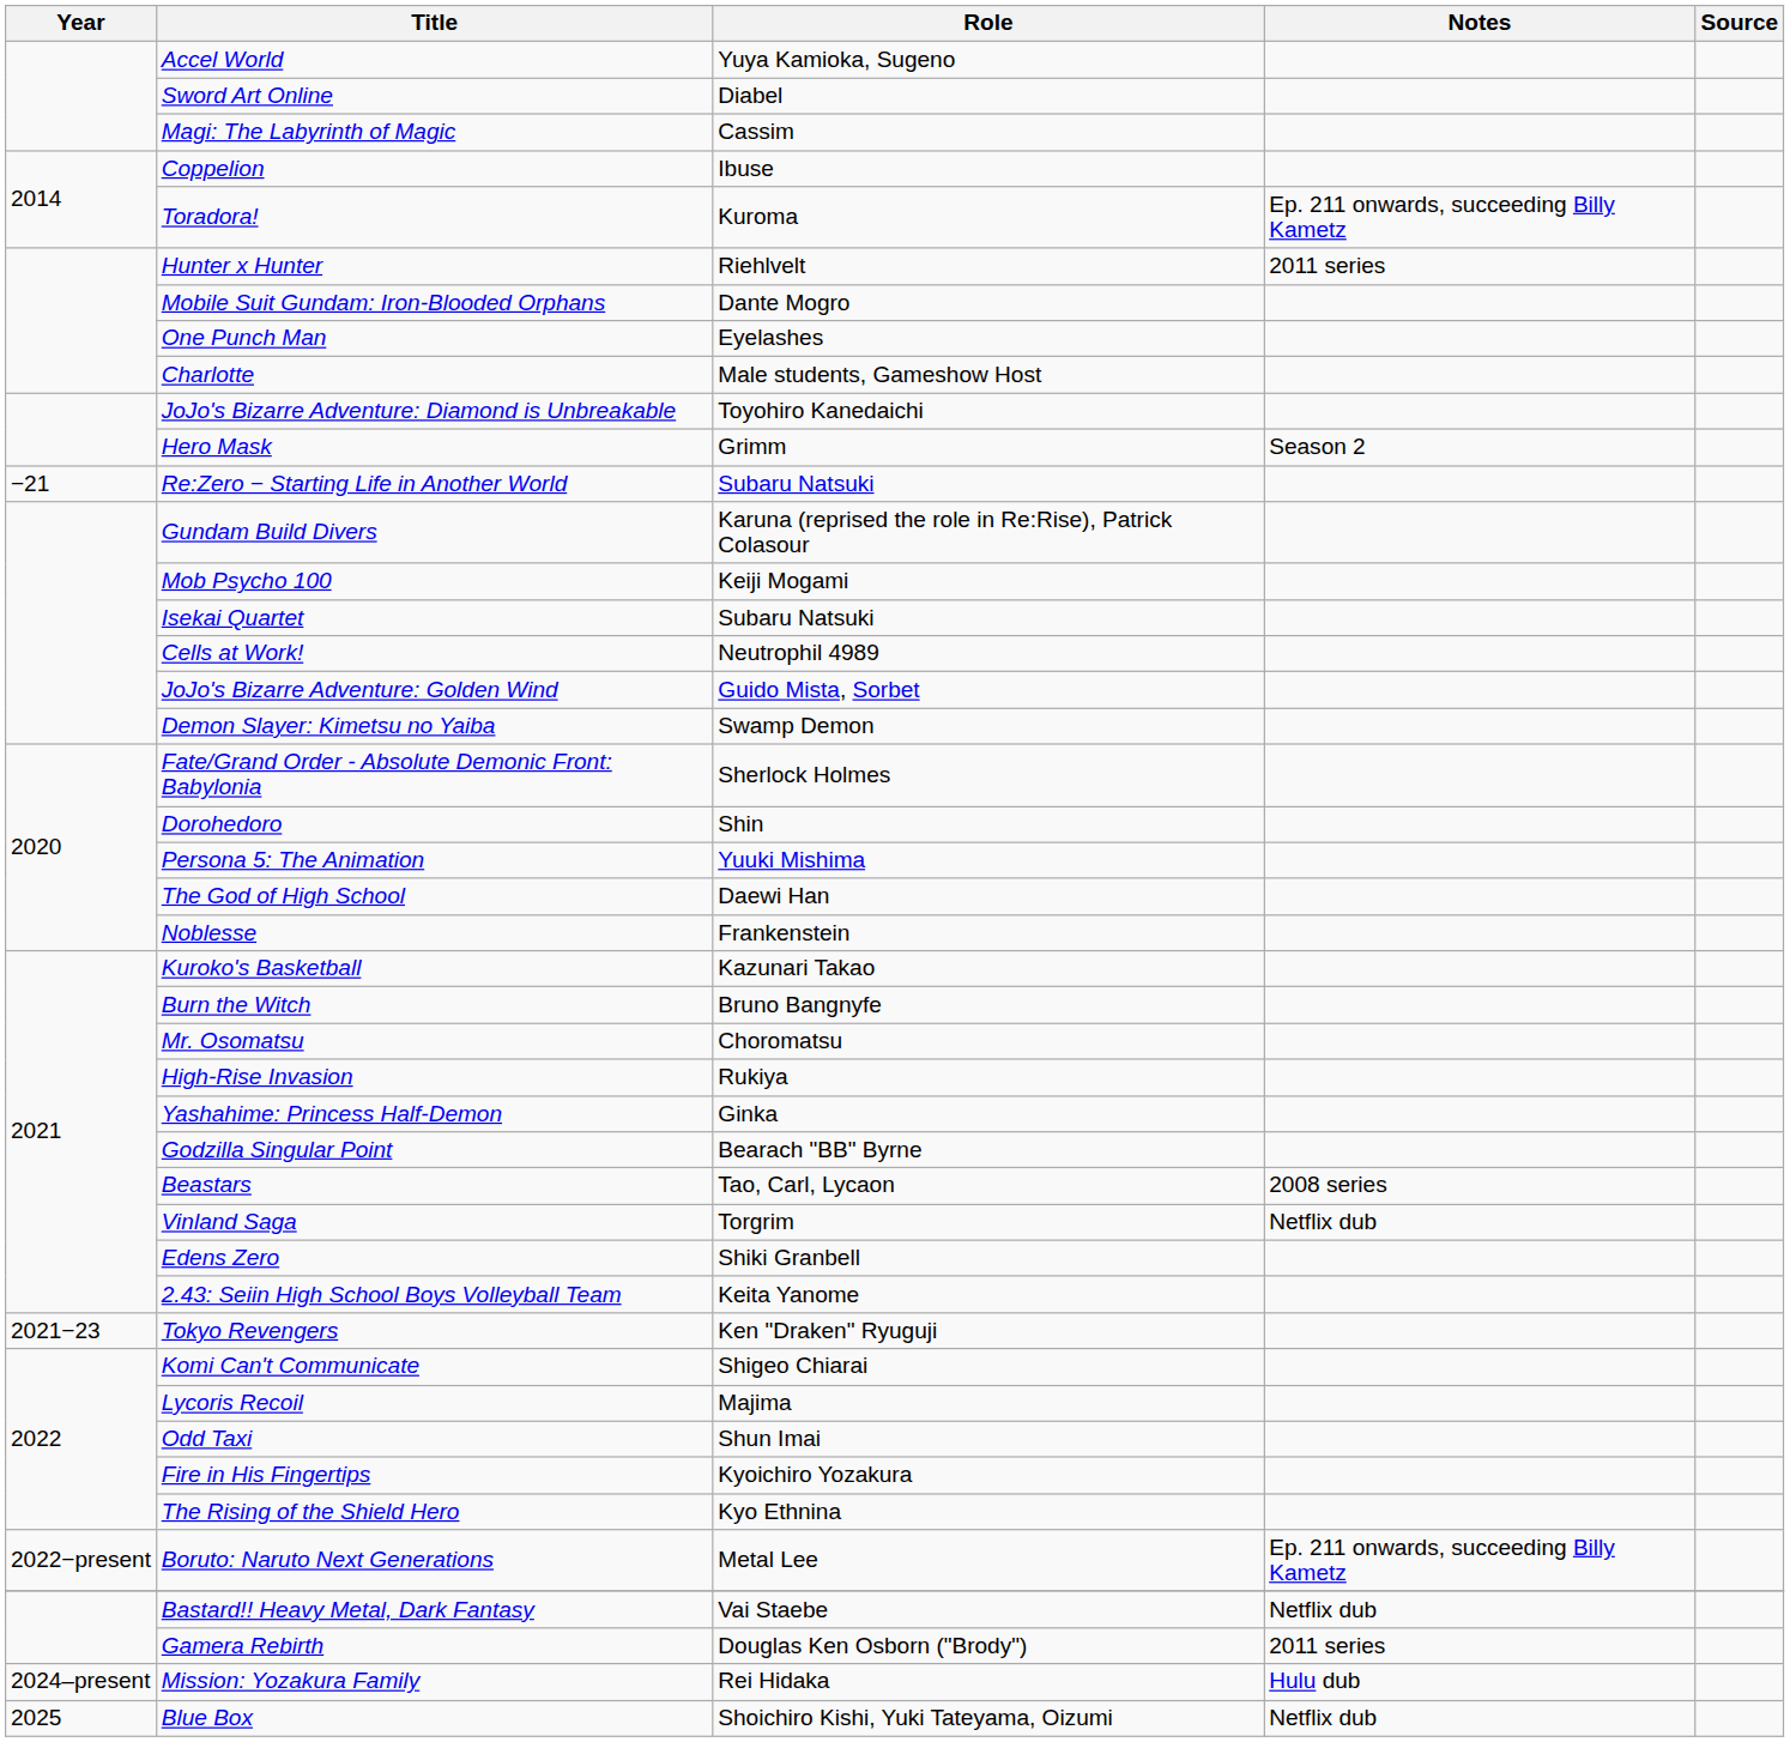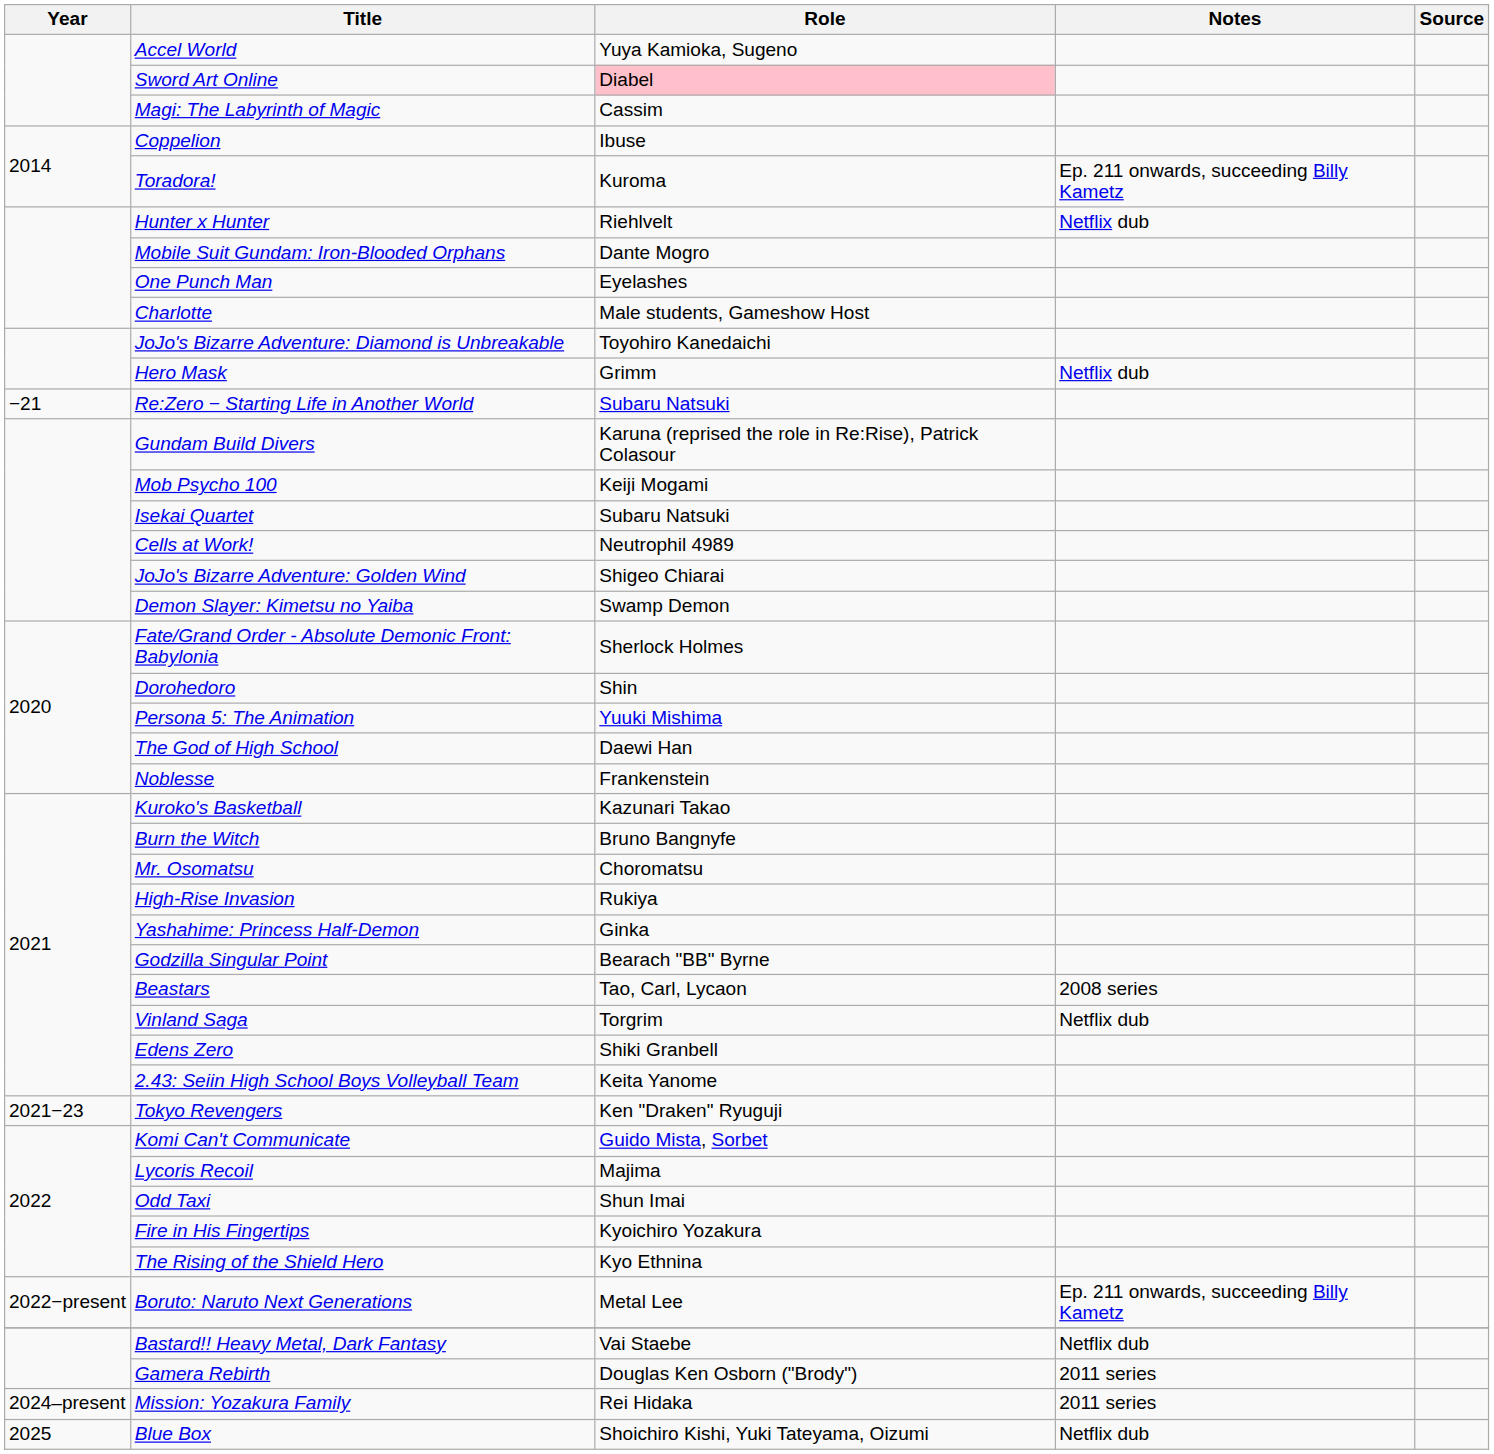 <table class="wikitable sortable">
 <tr>
 <th>Year</th>
 <th>Title</th>
 <th>Role</th>
 <th>Notes</th>
 <th>Source<strong></strong></th>
 </tr>
 <tr>
 <td rowspan="3"></td>
 <td><em><a href='#'>Accel World</a></em></td>
 <td>Yuya Kamioka, Sugeno</td>
 <td></td>
 <td></td>
 </tr>
 <tr>
 <td><em><a href='#'>Sword Art Online</a></em></td>
-<td>Diabel</td>
+<td style="background: pink;">Diabel</td>
 <td></td>
 <td></td>
 </tr>
 <tr>
 <td><em><a href='#'>Magi: The Labyrinth of Magic</a></em></td>
 <td>Cassim</td>
 <td></td>
 <td></td>
 </tr>
 <tr>
 <td rowspan="2">2014</td>
 <td><em><a href='#'>Coppelion</a></em></td>
 <td>Ibuse</td>
 <td></td>
 <td></td>
 </tr>
 <tr>
 <td><em><a href='#'>Toradora!</a></em></td>
 <td>Kuroma</td>
 <td>Ep. 211 onwards, succeeding <a href='#'>Billy Kametz</a></td>
 <td></td>
 </tr>
 <tr>
 <td rowspan="4"></td>
 <td><em><a href='#'>Hunter x Hunter</a></em></td>
 <td>Riehlvelt</td>
-<td>2011 series</td>
+<td><a href='#'>Netflix</a> dub</td>
 <td></td>
 </tr>
 <tr>
 <td><em><a href='#'>Mobile Suit Gundam: Iron-Blooded Orphans</a></em></td>
 <td>Dante Mogro</td>
 <td></td>
 <td></td>
 </tr>
 <tr>
 <td><em><a href='#'>One Punch Man</a></em></td>
 <td>Eyelashes</td>
 <td></td>
 <td></td>
 </tr>
 <tr>
 <td><em><a href='#'>Charlotte</a></em></td>
 <td>Male students, Gameshow Host</td>
 <td></td>
 <td></td>
 </tr>
 <tr>
 <td rowspan="2"></td>
 <td><em><a href='#'>JoJo's Bizarre Adventure: Diamond is Unbreakable</a></em></td>
 <td>Toyohiro Kanedaichi</td>
 <td></td>
 <td></td>
 </tr>
 <tr>
 <td><em><a href='#'>Hero Mask</a></em></td>
 <td>Grimm</td>
-<td>Season 2</td>
+<td><a href='#'>Netflix</a> dub</td>
 <td></td>
 </tr>
 <tr>
 <td>−21</td>
 <td><em><a href='#'>Re:Zero − Starting Life in Another World</a></em></td>
 <td><a href='#'>Subaru Natsuki</a></td>
 <td></td>
 <td></td>
 </tr>
 <tr>
 <td rowspan="6"></td>
 <td><em><a href='#'>Gundam Build Divers</a></em></td>
 <td>Karuna (reprised the role in Re:Rise), Patrick Colasour</td>
 <td></td>
 <td></td>
 </tr>
 <tr>
 <td><em><a href='#'>Mob Psycho 100</a></em></td>
 <td>Keiji Mogami</td>
 <td></td>
 <td></td>
 </tr>
 <tr>
 <td><em><a href='#'>Isekai Quartet</a></em></td>
 <td>Subaru Natsuki</td>
 <td></td>
 <td></td>
 </tr>
 <tr>
 <td><em><a href='#'>Cells at Work!</a></em></td>
 <td>Neutrophil 4989</td>
 <td></td>
 <td></td>
 </tr>
 <tr>
 <td><em><a href='#'>JoJo's Bizarre Adventure: Golden Wind</a></em></td>
-<td><a href='#'>Guido Mista</a>, <a href='#'>Sorbet</a></td>
+<td>Shigeo Chiarai</td>
 <td></td>
 <td></td>
 </tr>
 <tr>
 <td><em><a href='#'>Demon Slayer: Kimetsu no Yaiba</a></em></td>
 <td>Swamp Demon</td>
 <td></td>
 <td></td>
 </tr>
 <tr>
 <td rowspan="5">2020</td>
 <td><em><a href='#'>Fate/Grand Order - Absolute Demonic Front: Babylonia</a></em></td>
 <td>Sherlock Holmes</td>
 <td></td>
 <td></td>
 </tr>
 <tr>
 <td><em><a href='#'>Dorohedoro</a></em></td>
 <td>Shin</td>
 <td></td>
 <td></td>
 </tr>
 <tr>
 <td><em><a href='#'>Persona 5: The Animation</a></em></td>
 <td><a href='#'>Yuuki Mishima</a></td>
 <td></td>
 <td></td>
 </tr>
 <tr>
 <td><em><a href='#'>The God of High School</a></em></td>
 <td>Daewi Han</td>
 <td></td>
 <td></td>
 </tr>
 <tr>
 <td><em><a href='#'>Noblesse</a></em></td>
 <td>Frankenstein</td>
 <td></td>
 <td></td>
 </tr>
 <tr>
 <td rowspan="10">2021</td>
 <td><em><a href='#'>Kuroko's Basketball</a></em></td>
 <td>Kazunari Takao</td>
 <td></td>
 <td></td>
 </tr>
 <tr>
 <td><em><a href='#'>Burn the Witch</a></em></td>
 <td>Bruno Bangnyfe</td>
 <td></td>
 <td></td>
 </tr>
 <tr>
 <td><em><a href='#'>Mr. Osomatsu</a></em></td>
 <td>Choromatsu</td>
 <td></td>
 <td></td>
 </tr>
 <tr>
 <td><em><a href='#'>High-Rise Invasion</a></em></td>
 <td>Rukiya</td>
 <td></td>
 <td></td>
 </tr>
 <tr>
 <td><em><a href='#'>Yashahime: Princess Half-Demon</a></em></td>
 <td>Ginka</td>
 <td></td>
 <td></td>
 </tr>
 <tr>
 <td><em><a href='#'>Godzilla Singular Point</a></em></td>
 <td>Bearach "BB" Byrne</td>
 <td></td>
 <td></td>
 </tr>
 <tr>
 <td><em><a href='#'>Beastars</a></em></td>
 <td>Tao, Carl, Lycaon</td>
 <td>2008 series</td>
 <td></td>
 </tr>
 <tr>
 <td><em><a href='#'>Vinland Saga</a></em></td>
 <td>Torgrim</td>
 <td>Netflix dub</td>
 <td></td>
 </tr>
 <tr>
 <td><em><a href='#'>Edens Zero</a></em></td>
 <td>Shiki Granbell</td>
 <td></td>
 <td></td>
 </tr>
 <tr>
 <td><em><a href='#'>2.43: Seiin High School Boys Volleyball Team</a></em></td>
 <td>Keita Yanome</td>
 <td></td>
 <td></td>
 </tr>
 <tr>
 <td>2021−23</td>
 <td><em><a href='#'>Tokyo Revengers</a></em></td>
 <td>Ken "Draken" Ryuguji</td>
 <td></td>
 <td></td>
 </tr>
 <tr>
 <td rowspan="5">2022</td>
 <td><em><a href='#'>Komi Can't Communicate</a></em></td>
-<td>Shigeo Chiarai</td>
+<td><a href='#'>Guido Mista</a>, <a href='#'>Sorbet</a></td>
 <td></td>
 <td></td>
 </tr>
 <tr>
 <td><em><a href='#'>Lycoris Recoil</a></em></td>
 <td>Majima</td>
 <td></td>
 <td></td>
 </tr>
 <tr>
 <td><em><a href='#'>Odd Taxi</a></em></td>
 <td>Shun Imai</td>
 <td></td>
 <td></td>
 </tr>
 <tr>
 <td><em><a href='#'>Fire in His Fingertips</a></em></td>
 <td>Kyoichiro Yozakura</td>
 <td></td>
 <td></td>
 </tr>
 <tr>
 <td><em><a href='#'>The Rising of the Shield Hero</a></em></td>
 <td>Kyo Ethnina</td>
 <td></td>
 <td></td>
 </tr>
 <tr>
 <td>2022−present</td>
 <td><em><a href='#'>Boruto: Naruto Next Generations</a></em></td>
 <td>Metal Lee</td>
 <td>Ep. 211 onwards, succeeding <a href='#'>Billy Kametz</a></td>
 <td></td>
 </tr>
 <tr>
 </tr>
 <tr>
 <td rowspan="2"></td>
 <td><em><a href='#'>Bastard!! Heavy Metal, Dark Fantasy</a></em></td>
 <td>Vai Staebe</td>
 <td>Netflix dub</td>
 <td></td>
 </tr>
 <tr>
 <td><em><a href='#'>Gamera Rebirth</a></em></td>
 <td>Douglas Ken Osborn ("Brody")</td>
 <td>2011 series</td>
 <td></td>
 </tr>
 <tr>
 <td>2024–present</td>
 <td><em><a href='#'>Mission: Yozakura Family</a></em></td>
 <td>Rei Hidaka</td>
-<td><a href='#'>Hulu</a> dub</td>
+<td>2011 series</td>
 <td></td>
 </tr>
 <tr>
 <td>2025</td>
 <td><em><a href='#'>Blue Box</a></em></td>
 <td>Shoichiro Kishi, Yuki Tateyama, Oizumi</td>
 <td>Netflix dub</td>
 <td></td>
 </tr>
 </table>
